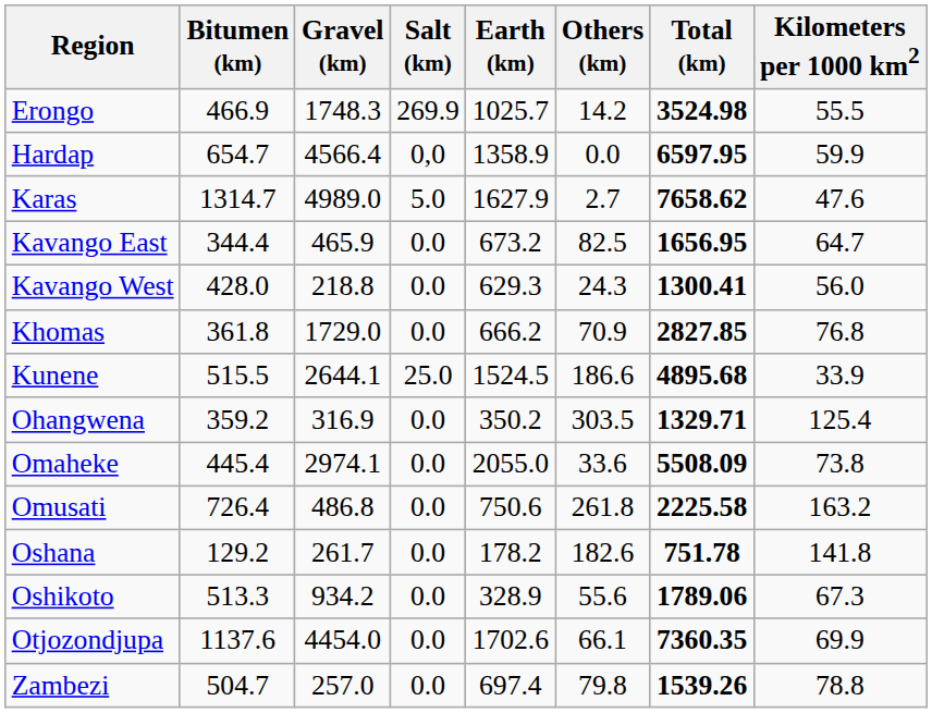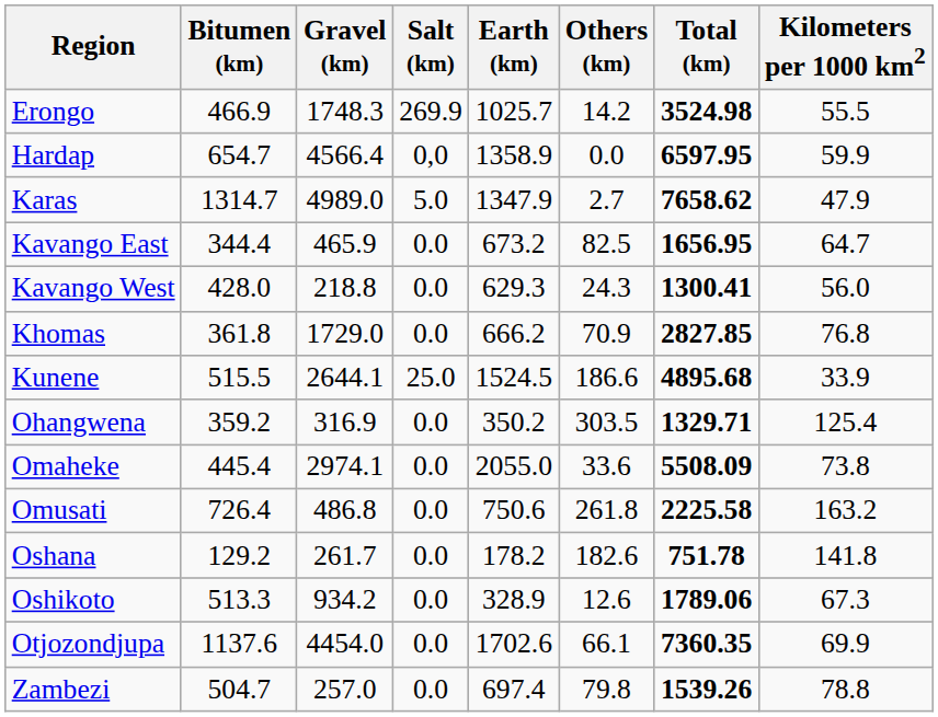 <table class="wikitable sortable zebra" style="text-align:center;">
 <tr>
 <th>Region</th>
 <th>Bitumen<br><small>(km)</small></th>
 <th>Gravel<br><small>(km)</small></th>
 <th>Salt<br><small>(km)</small></th>
 <th>Earth<br><small>(km)</small></th>
 <th>Others<br><small>(km)</small></th>
 <th>Total<br><small>(km)</small></th>
 <th>Kilometers<br>per 1000 km<sup>2</sup></th>
 </tr>
 <tr>
 <td style="text-align:left;"><a href='#'>Erongo</a></td>
 <td>466.9</td>
 <td>1748.3</td>
 <td>269.9</td>
 <td>1025.7</td>
 <td>14.2</td>
 <td><strong>3524.98</strong></td>
 <td>55.5</td>
 </tr>
 <tr>
 <td style="text-align:left;"><a href='#'>Hardap</a></td>
 <td>654.7</td>
 <td>4566.4</td>
 <td>0,0</td>
 <td>1358.9</td>
 <td>0.0</td>
 <td><strong>6597.95</strong></td>
 <td>59.9</td>
 </tr>
 <tr>
 <td style="text-align:left;"><a href='#'>Karas</a></td>
 <td>1314.7</td>
 <td>4989.0</td>
 <td>5.0</td>
-<td>1627.9</td>
+<td>1347.9</td>
 <td>2.7</td>
 <td><strong>7658.62</strong></td>
-<td>47.6</td>
+<td>47.9</td>
 </tr>
 <tr>
 <td style="text-align:left;"><a href='#'>Kavango East</a></td>
 <td>344.4</td>
 <td>465.9</td>
 <td>0.0</td>
 <td>673.2</td>
 <td>82.5</td>
 <td><strong>1656.95</strong></td>
 <td>64.7</td>
 </tr>
 <tr>
 <td style="text-align:left;"><a href='#'>Kavango West</a></td>
 <td>428.0</td>
 <td>218.8</td>
 <td>0.0</td>
 <td>629.3</td>
 <td>24.3</td>
 <td><strong>1300.41</strong></td>
 <td>56.0</td>
 </tr>
 <tr>
 <td style="text-align:left;"><a href='#'>Khomas</a></td>
 <td>361.8</td>
 <td>1729.0</td>
 <td>0.0</td>
 <td>666.2</td>
 <td>70.9</td>
 <td><strong>2827.85</strong></td>
 <td>76.8</td>
 </tr>
 <tr>
 <td style="text-align:left;"><a href='#'>Kunene</a></td>
 <td>515.5</td>
 <td>2644.1</td>
 <td>25.0</td>
 <td>1524.5</td>
 <td>186.6</td>
 <td><strong>4895.68</strong></td>
 <td>33.9</td>
 </tr>
 <tr>
 <td style="text-align:left;"><a href='#'>Ohangwena</a></td>
 <td>359.2</td>
 <td>316.9</td>
 <td>0.0</td>
 <td>350.2</td>
 <td>303.5</td>
 <td><strong>1329.71</strong></td>
 <td>125.4</td>
 </tr>
 <tr>
 <td style="text-align:left;"><a href='#'>Omaheke</a></td>
 <td>445.4</td>
 <td>2974.1</td>
 <td>0.0</td>
 <td>2055.0</td>
 <td>33.6</td>
 <td><strong>5508.09</strong></td>
 <td>73.8</td>
 </tr>
 <tr>
 <td style="text-align:left;"><a href='#'>Omusati</a></td>
 <td>726.4</td>
 <td>486.8</td>
 <td>0.0</td>
 <td>750.6</td>
 <td>261.8</td>
 <td><strong>2225.58</strong></td>
 <td>163.2</td>
 </tr>
 <tr>
 <td style="text-align:left;"><a href='#'>Oshana</a></td>
 <td>129.2</td>
 <td>261.7</td>
 <td>0.0</td>
 <td>178.2</td>
 <td>182.6</td>
 <td><strong>751.78</strong></td>
 <td>141.8</td>
 </tr>
 <tr>
 <td style="text-align:left;"><a href='#'>Oshikoto</a></td>
 <td>513.3</td>
 <td>934.2</td>
 <td>0.0</td>
 <td>328.9</td>
-<td>55.6</td>
+<td>12.6</td>
 <td><strong>1789.06</strong></td>
 <td>67.3</td>
 </tr>
 <tr>
 <td style="text-align:left;"><a href='#'>Otjozondjupa</a></td>
 <td>1137.6</td>
 <td>4454.0</td>
 <td>0.0</td>
 <td>1702.6</td>
 <td>66.1</td>
 <td><strong>7360.35</strong></td>
 <td>69.9</td>
 </tr>
 <tr>
 <td style="text-align:left;"><a href='#'>Zambezi</a></td>
 <td>504.7</td>
 <td>257.0</td>
 <td>0.0</td>
 <td>697.4</td>
 <td>79.8</td>
 <td><strong>1539.26</strong></td>
 <td>78.8</td>
 </tr>
 </table>
